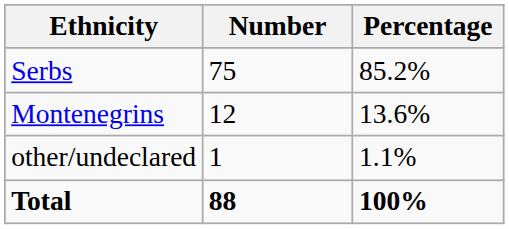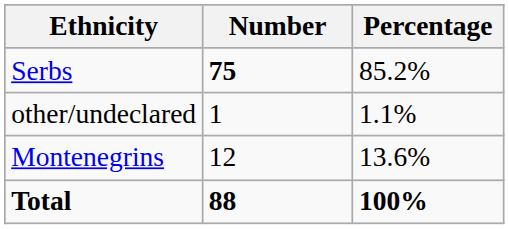 <table class="wikitable">
 <tr>
 <th width="100px">Ethnicity</th>
 <th width="80px">Number</th>
 <th width="80px">Percentage</th>
 </tr>
 <tr>
 <td><a href='#'>Serbs</a></td>
-<td>75</td>
+<td><strong>75</strong></td>
 <td>85.2%</td>
+</tr>
+<tr>
+<td>other/undeclared</td>
+<td>1</td>
+<td>1.1%</td>
 </tr>
 <tr>
 <td><a href='#'>Montenegrins</a></td>
 <td>12</td>
 <td>13.6%</td>
 </tr>
 <tr>
-<td>other/undeclared</td>
-<td>1</td>
-<td>1.1%</td>
-</tr>
-<tr>
 <td><strong>Total</strong></td>
 <td><strong>88</strong></td>
 <td><strong>100%</strong></td>
 </tr>
 </table>
